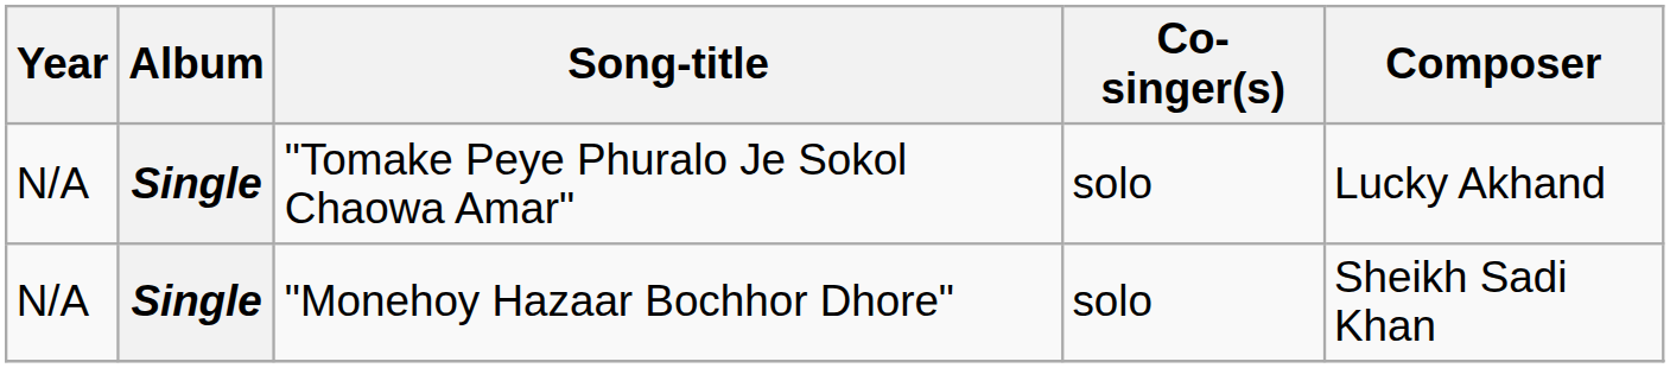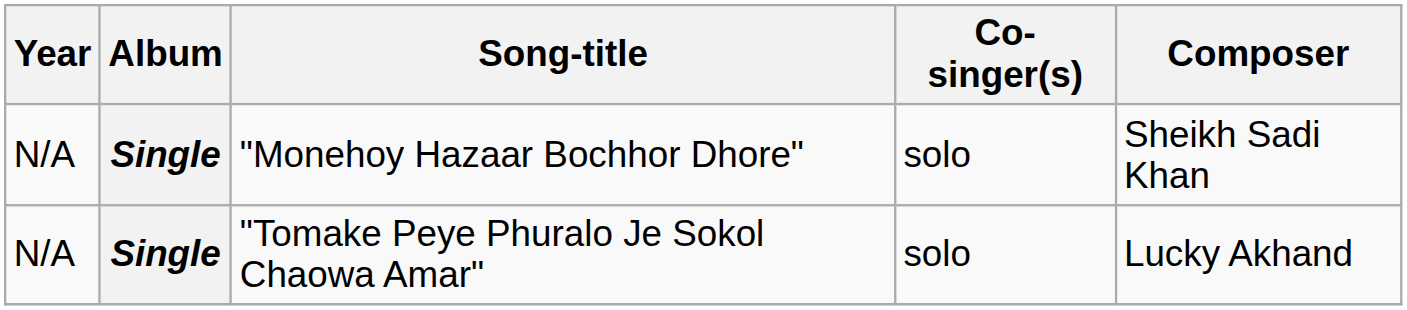 <table class="wikitable">
 <tr>
 <th>Year</th>
 <th>Album</th>
 <th>Song-title</th>
 <th>Co-singer(s)</th>
 <th>Composer</th>
 </tr>
 <tr>
 <td>N/A</td>
 <th><em>Single</em></th>
+<td>"Monehoy Hazaar Bochhor Dhore"</td>
+<td>solo</td>
+<td>Sheikh Sadi Khan</td>
+</tr>
+<tr>
+<td>N/A</td>
+<th><em>Single</em></th>
 <td>"Tomake Peye Phuralo Je Sokol Chaowa Amar"</td>
 <td>solo</td>
 <td>Lucky Akhand</td>
 </tr>
 <tr>
-<td>N/A</td>
-<th><em>Single</em></th>
-<td>"Monehoy Hazaar Bochhor Dhore"</td>
-<td>solo</td>
-<td>Sheikh Sadi Khan</td>
-</tr>
-<tr>
 </tr>
 </table>
